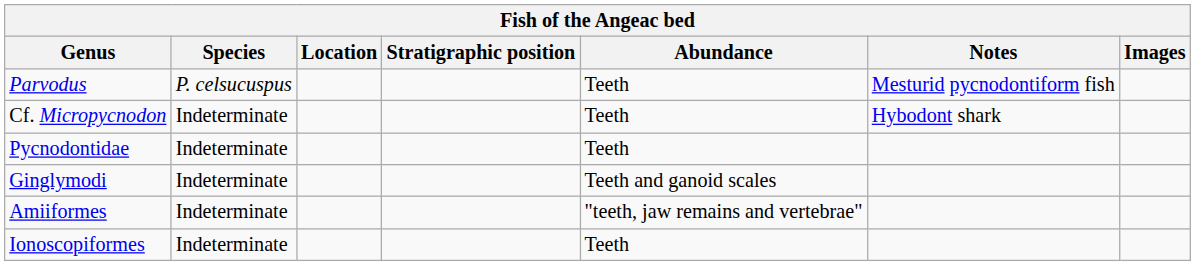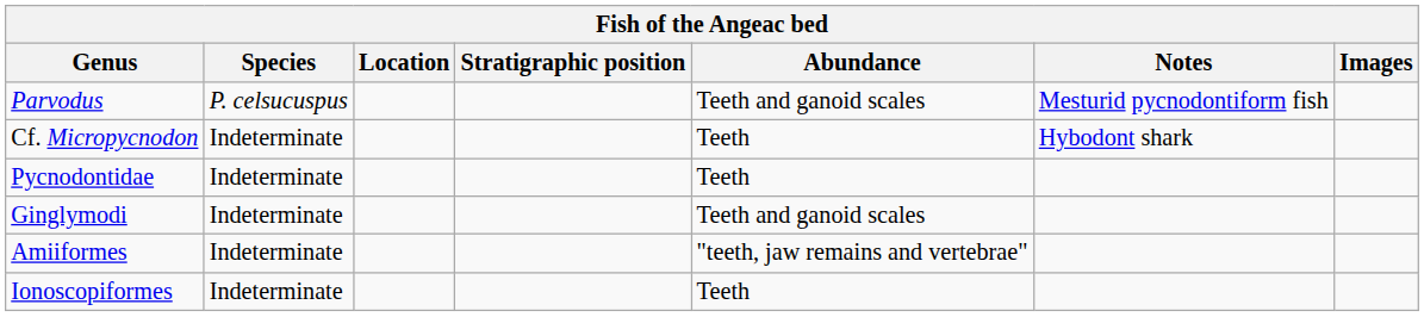 <table class="wikitable sortable">
 <tr>
 <th colspan="7" align="center"><strong>Fish of the Angeac bed</strong></th>
 </tr>
 <tr>
 <th>Genus</th>
 <th>Species</th>
 <th>Location</th>
 <th>Stratigraphic position</th>
 <th>Abundance</th>
 <th>Notes</th>
 <th>Images</th>
 </tr>
 <tr>
 <td><em><a href='#'>Parvodus</a></em></td>
 <td><em>P. celsucuspus</em></td>
 <td></td>
 <td></td>
-<td>Teeth</td>
+<td>Teeth and ganoid scales</td>
 <td><a href='#'>Mesturid</a> <a href='#'>pycnodontiform</a> fish</td>
 <td></td>
 </tr>
 <tr>
 <td>Cf. <em><a href='#'>Micropycnodon</a></em></td>
 <td>Indeterminate</td>
 <td></td>
 <td></td>
 <td>Teeth</td>
 <td><a href='#'>Hybodont</a> shark</td>
 <td></td>
 </tr>
 <tr>
 <td><a href='#'>Pycnodontidae</a></td>
 <td>Indeterminate</td>
 <td></td>
 <td></td>
 <td>Teeth</td>
 <td></td>
 <td></td>
 </tr>
 <tr>
 <td><a href='#'>Ginglymodi</a></td>
 <td>Indeterminate</td>
 <td></td>
 <td></td>
 <td>Teeth and ganoid scales</td>
 <td></td>
 <td></td>
 </tr>
 <tr>
 <td><a href='#'>Amiiformes</a></td>
 <td>Indeterminate</td>
 <td></td>
 <td></td>
 <td>"teeth, jaw remains and vertebrae"</td>
 <td></td>
 <td></td>
 </tr>
 <tr>
 <td><a href='#'>Ionoscopiformes</a></td>
 <td>Indeterminate</td>
 <td></td>
 <td></td>
 <td>Teeth</td>
 <td></td>
 <td></td>
 </tr>
 </table>
